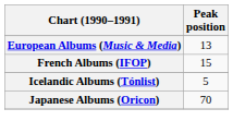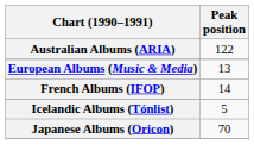 <table class="wikitable sortable plainrowheaders" style="text-align:center">
 <tr>
 <th scope="col">Chart (1990–1991)</th>
 <th scope="col">Peak<br>position</th>
+</tr>
+<tr>
+<th scope="row">Australian Albums (<a href='#'>ARIA</a>)</th>
+<td>122</td>
 </tr>
 <tr>
 </tr>
 <tr>
 </tr>
 <tr>
 </tr>
 <tr>
 <th scope="row"><a href='#'>European Albums</a> (<em><a href='#'>Music & Media</a></em>)</th>
 <td>13</td>
 </tr>
 <tr>
 <th scope="row">French Albums (<a href='#'>IFOP</a>)</th>
-<td>15</td>
+<td>14</td>
 </tr>
 <tr>
 </tr>
 <tr>
 <th scope="row">Icelandic Albums (<a href='#'>Tónlist</a>)</th>
 <td>5</td>
 </tr>
 <tr>
 <th scope="row">Japanese Albums (<a href='#'>Oricon</a>)</th>
 <td>70</td>
 </tr>
 <tr>
 </tr>
 <tr>
 </tr>
 <tr>
 </tr>
 <tr>
 </tr>
 </table>
